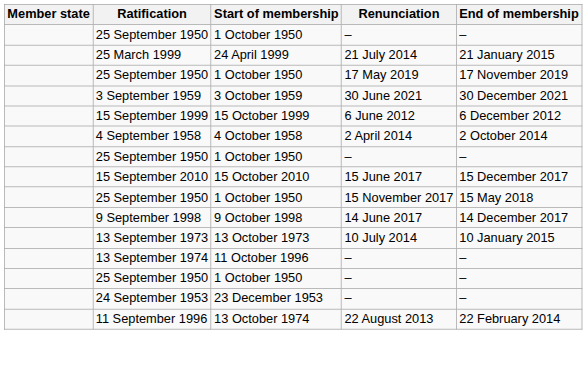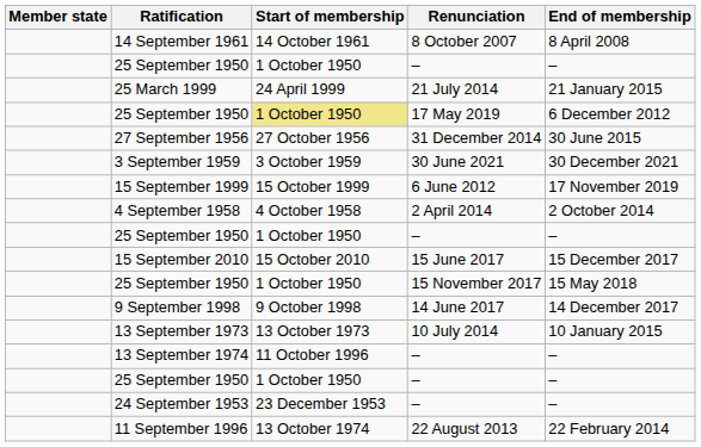 <table class="wikitable sortable">
 <tr>
 <th>Member state</th>
 <th>Ratification</th>
 <th>Start of membership</th>
 <th data-sort-type=date>Renunciation</th>
 <th data-sort-type=date>End of membership</th>
+</tr>
+<tr>
+<td></td>
+<td>14 September 1961</td>
+<td>14 October 1961</td>
+<td>8 October 2007</td>
+<td>8 April 2008</td>
 </tr>
 <tr>
 <td></td>
 <td>25 September 1950</td>
 <td>1 October 1950</td>
 <td>–</td>
 <td>–</td>
 </tr>
 <tr>
 <td></td>
 <td>25 March 1999</td>
 <td>24 April 1999</td>
 <td>21 July 2014</td>
 <td>21 January 2015</td>
 </tr>
 <tr>
 <td></td>
 <td>25 September 1950</td>
-<td>1 October 1950</td>
+<td style="background: khaki;">1 October 1950</td>
 <td>17 May 2019</td>
-<td>17 November 2019</td>
+<td>6 December 2012</td>
+</tr>
+<tr>
+<td></td>
+<td>27 September 1956</td>
+<td>27 October 1956</td>
+<td>31 December 2014</td>
+<td>30 June 2015</td>
 </tr>
 <tr>
 <td></td>
 <td>3 September 1959</td>
 <td>3 October 1959</td>
 <td>30 June 2021</td>
 <td>30 December 2021</td>
 </tr>
 <tr>
 <td></td>
 <td>15 September 1999</td>
 <td>15 October 1999</td>
 <td>6 June 2012</td>
-<td>6 December 2012</td>
+<td>17 November 2019</td>
 </tr>
 <tr>
 <td></td>
 <td>4 September 1958</td>
 <td>4 October 1958</td>
 <td>2 April 2014</td>
 <td>2 October 2014</td>
 </tr>
 <tr>
 <td></td>
 <td>25 September 1950</td>
 <td>1 October 1950</td>
 <td>–</td>
 <td>–</td>
 </tr>
 <tr>
 <td></td>
 <td>15 September 2010</td>
 <td>15 October 2010</td>
 <td>15 June 2017</td>
 <td>15 December 2017</td>
 </tr>
 <tr>
 <td></td>
 <td>25 September 1950</td>
 <td>1 October 1950</td>
 <td>15 November 2017</td>
 <td>15 May 2018</td>
 </tr>
 <tr>
 <td></td>
 <td>9 September 1998</td>
 <td>9 October 1998</td>
 <td>14 June 2017</td>
 <td>14 December 2017</td>
 </tr>
 <tr>
 <td></td>
 <td>13 September 1973</td>
 <td>13 October 1973</td>
 <td>10 July 2014</td>
 <td>10 January 2015</td>
 </tr>
 <tr>
 <td></td>
 <td>13 September 1974</td>
 <td>11 October 1996</td>
 <td>–</td>
 <td>–</td>
 </tr>
 <tr>
 <td></td>
 <td>25 September 1950</td>
 <td>1 October 1950</td>
 <td>–</td>
 <td>–</td>
 </tr>
 <tr>
 <td></td>
 <td>24 September 1953</td>
 <td>23 December 1953</td>
 <td>–</td>
 <td>–</td>
 </tr>
 <tr>
 <td></td>
 <td>11 September 1996</td>
 <td>13 October 1974</td>
 <td>22 August 2013</td>
 <td>22 February 2014</td>
 </tr>
 </table>
